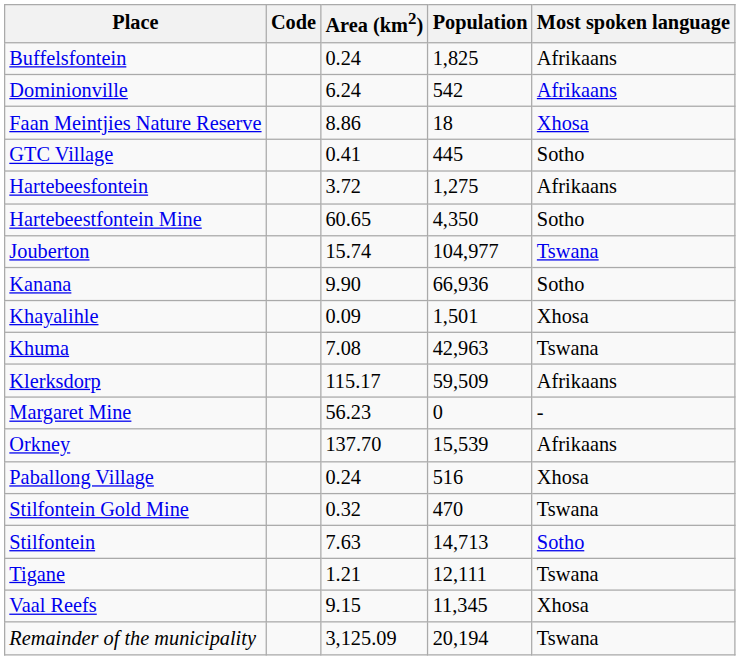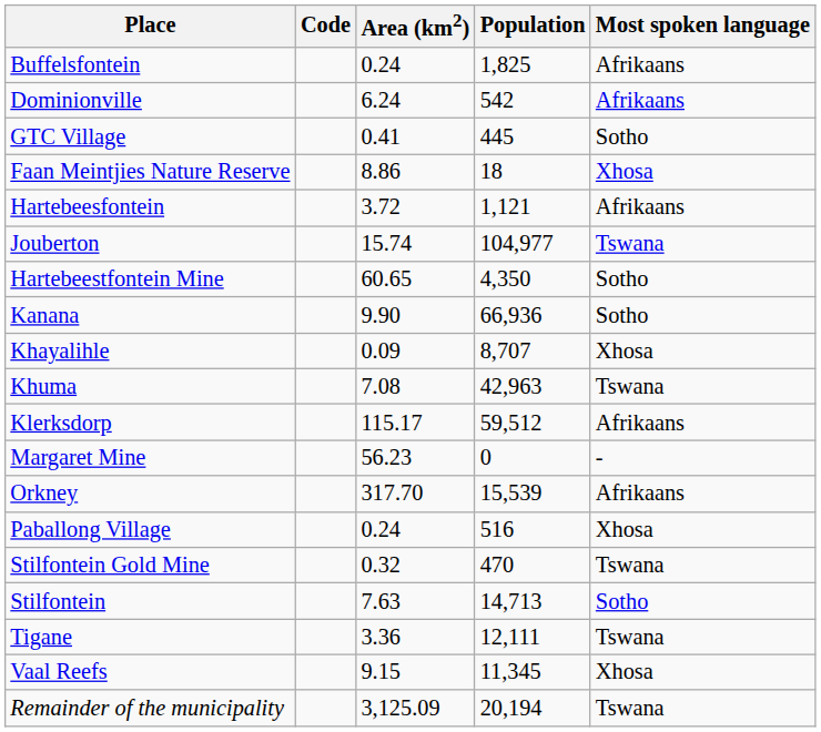 <table class="wikitable sortable">
 <tr>
 <th>Place</th>
 <th>Code</th>
 <th>Area (km<sup>2</sup>)</th>
 <th>Population</th>
 <th>Most spoken language</th>
 </tr>
 <tr>
 <td><a href='#'>Buffelsfontein</a></td>
 <td></td>
 <td>0.24</td>
 <td>1,825</td>
 <td>Afrikaans</td>
 </tr>
 <tr>
 <td><a href='#'>Dominionville</a></td>
 <td></td>
 <td>6.24</td>
 <td>542</td>
 <td><a href='#'>Afrikaans</a></td>
 </tr>
 <tr>
+<td><a href='#'>GTC Village</a></td>
+<td></td>
+<td>0.41</td>
+<td>445</td>
+<td>Sotho</td>
+</tr>
+<tr>
 <td><a href='#'>Faan Meintjies Nature Reserve</a></td>
 <td></td>
 <td>8.86</td>
 <td>18</td>
 <td><a href='#'>Xhosa</a></td>
 </tr>
 <tr>
-<td><a href='#'>GTC Village</a></td>
-<td></td>
-<td>0.41</td>
-<td>445</td>
-<td>Sotho</td>
-</tr>
-<tr>
 <td><a href='#'>Hartebeesfontein</a></td>
 <td></td>
 <td>3.72</td>
-<td>1,275</td>
+<td>1,121</td>
 <td>Afrikaans</td>
+</tr>
+<tr>
+<td><a href='#'>Jouberton</a></td>
+<td></td>
+<td>15.74</td>
+<td>104,977</td>
+<td><a href='#'>Tswana</a></td>
 </tr>
 <tr>
 <td><a href='#'>Hartebeestfontein Mine</a></td>
 <td></td>
 <td>60.65</td>
 <td>4,350</td>
 <td>Sotho</td>
-</tr>
-<tr>
-<td><a href='#'>Jouberton</a></td>
-<td></td>
-<td>15.74</td>
-<td>104,977</td>
-<td><a href='#'>Tswana</a></td>
 </tr>
 <tr>
 <td><a href='#'>Kanana</a></td>
 <td></td>
 <td>9.90</td>
 <td>66,936</td>
 <td>Sotho</td>
 </tr>
 <tr>
 <td><a href='#'>Khayalihle</a></td>
 <td></td>
 <td>0.09</td>
-<td>1,501</td>
+<td>8,707</td>
 <td>Xhosa</td>
 </tr>
 <tr>
 <td><a href='#'>Khuma</a></td>
 <td></td>
 <td>7.08</td>
 <td>42,963</td>
 <td>Tswana</td>
 </tr>
 <tr>
 <td><a href='#'>Klerksdorp</a></td>
 <td></td>
 <td>115.17</td>
-<td>59,509</td>
+<td>59,512</td>
 <td>Afrikaans</td>
 </tr>
 <tr>
 <td><a href='#'>Margaret Mine</a></td>
 <td></td>
 <td>56.23</td>
 <td>0</td>
 <td>-</td>
 </tr>
 <tr>
 <td><a href='#'>Orkney</a></td>
 <td></td>
-<td>137.70</td>
+<td>317.70</td>
 <td>15,539</td>
 <td>Afrikaans</td>
 </tr>
 <tr>
 <td><a href='#'>Paballong Village</a></td>
 <td></td>
 <td>0.24</td>
 <td>516</td>
 <td>Xhosa</td>
 </tr>
 <tr>
 <td><a href='#'>Stilfontein Gold Mine</a></td>
 <td></td>
 <td>0.32</td>
 <td>470</td>
 <td>Tswana</td>
 </tr>
 <tr>
 <td><a href='#'>Stilfontein</a></td>
 <td></td>
 <td>7.63</td>
 <td>14,713</td>
 <td><a href='#'>Sotho</a></td>
 </tr>
 <tr>
 <td><a href='#'>Tigane</a></td>
 <td></td>
-<td>1.21</td>
+<td>3.36</td>
 <td>12,111</td>
 <td>Tswana</td>
 </tr>
 <tr>
 <td><a href='#'>Vaal Reefs</a></td>
 <td></td>
 <td>9.15</td>
 <td>11,345</td>
 <td>Xhosa</td>
 </tr>
 <tr>
 <td><em>Remainder of the municipality</em></td>
 <td></td>
 <td>3,125.09</td>
 <td>20,194</td>
 <td>Tswana</td>
 </tr>
 </table>
